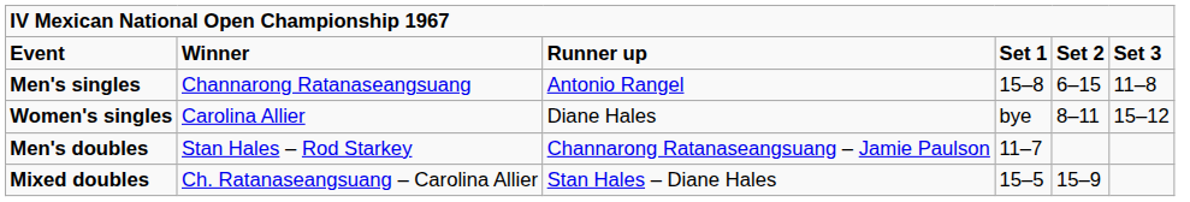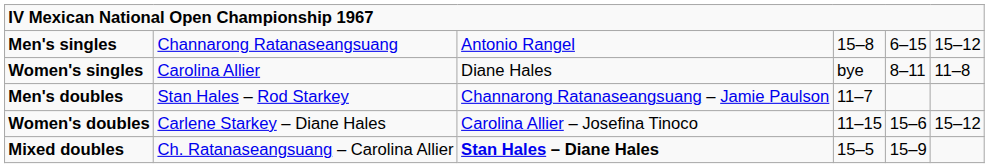 <table class="wikitable">
 <tr>
 <td colspan="6"><strong>IV Mexican National Open Championship 1967</strong></td>
-</tr>
-<tr>
-<td><strong>Event</strong></td>
-<td><strong>Winner</strong></td>
-<td><strong>Runner up</strong></td>
-<td><strong>Set 1</strong></td>
-<td><strong>Set 2</strong></td>
-<td><strong>Set 3</strong></td>
 </tr>
 <tr>
 <td><strong>Men's singles</strong></td>
 <td><a href='#'>Channarong Ratanaseangsuang</a> </td>
 <td><a href='#'>Antonio Rangel</a> </td>
 <td>15–8</td>
 <td>6–15</td>
-<td>11–8</td>
+<td>15–12</td>
 </tr>
 <tr>
 <td><strong>Women's singles</strong></td>
 <td><a href='#'>Carolina Allier</a> </td>
 <td>Diane Hales </td>
 <td>bye</td>
 <td>8–11</td>
-<td>15–12</td>
+<td>11–8</td>
 </tr>
 <tr>
 <td><strong>Men's doubles</strong></td>
 <td><a href='#'>Stan Hales</a>  – <a href='#'>Rod Starkey</a> </td>
 <td><a href='#'>Channarong Ratanaseangsuang</a>  – <a href='#'>Jamie Paulson</a> </td>
 <td>11–7</td>
 <td></td>
 <td></td>
 </tr>
 <tr>
+<td><strong>Women's doubles</strong></td>
+<td><a href='#'>Carlene Starkey</a>  – Diane Hales </td>
+<td><a href='#'>Carolina Allier</a>  – Josefina Tinoco </td>
+<td>11–15</td>
+<td>15–6</td>
+<td>15–12</td>
+</tr>
+<tr>
 <td><strong>Mixed doubles</strong></td>
 <td><a href='#'>Ch. Ratanaseangsuang</a>  – Carolina Allier </td>
-<td><a href='#'>Stan Hales</a>  – Diane Hales </td>
+<td><strong><a href='#'>Stan Hales</a>  – Diane Hales </strong></td>
 <td>15–5</td>
 <td>15–9</td>
 <td></td>
 </tr>
 </table>
